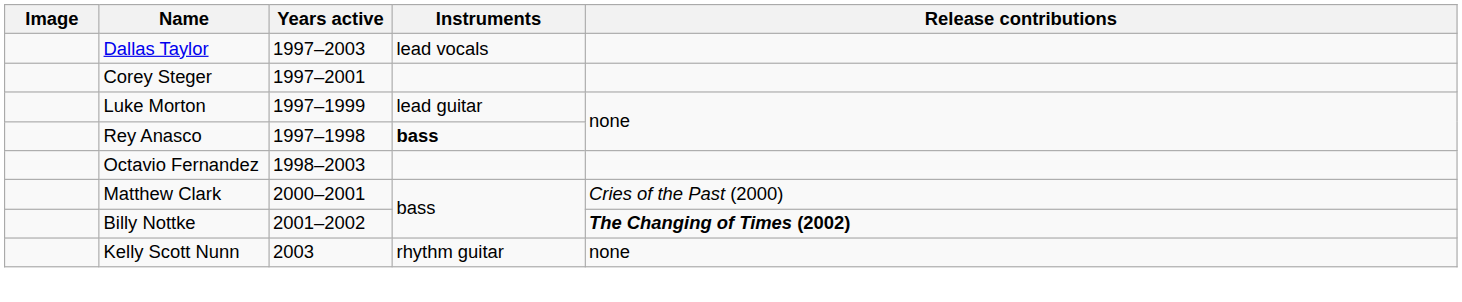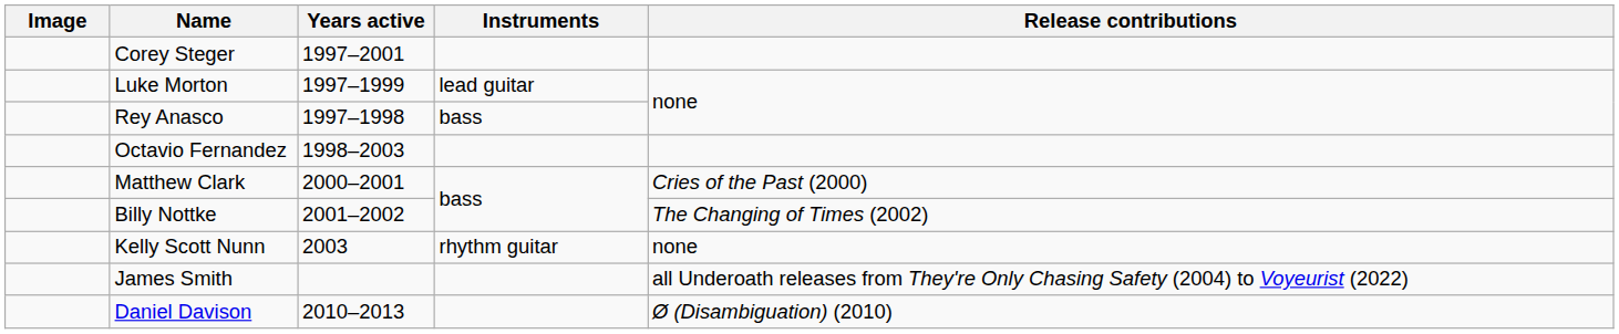 <table class="wikitable" border="1" width=100%>
 <tr>
 <th width="75">Image</th>
 <th width="140">Name</th>
 <th width="100">Years active</th>
 <th width="160">Instruments</th>
 <th>Release contributions</th>
-</tr>
-<tr>
-<td></td>
-<td><a href='#'>Dallas Taylor</a></td>
-<td>1997–2003</td>
-<td>lead vocals</td>
-<td></td>
 </tr>
 <tr>
 <td></td>
 <td>Corey Steger</td>
 <td>1997–2001 </td>
 <td></td>
 <td></td>
 </tr>
 <tr>
 <td></td>
 <td>Luke Morton</td>
 <td>1997–1999</td>
 <td>lead guitar</td>
 <td rowspan="2">none</td>
 </tr>
 <tr>
 <td></td>
 <td>Rey Anasco</td>
 <td>1997–1998</td>
-<td><strong>bass</strong></td>
+<td>bass</td>
 </tr>
 <tr>
 <td></td>
 <td>Octavio Fernandez</td>
 <td>1998–2003</td>
 <td></td>
 <td></td>
 </tr>
 <tr>
 <td></td>
 <td>Matthew Clark</td>
 <td>2000–2001</td>
 <td rowspan="2">bass</td>
 <td><em>Cries of the Past</em> (2000)</td>
 </tr>
 <tr>
 <td></td>
 <td>Billy Nottke</td>
 <td>2001–2002</td>
-<td><strong><em>The Changing of Times</em> (2002)</strong></td>
+<td><em>The Changing of Times</em> (2002)</td>
 </tr>
 <tr>
 <td></td>
 <td>Kelly Scott Nunn</td>
 <td>2003</td>
 <td>rhythm guitar</td>
 <td>none</td>
 </tr>
+<tr>
+<td></td>
+<td>James Smith</td>
+<td></td>
+<td></td>
+<td>all Underoath releases from <em>They're Only Chasing Safety</em> (2004) to <em><a href='#'>Voyeurist</a></em> (2022)</td>
+</tr>
+<tr>
+<td></td>
+<td><a href='#'>Daniel Davison</a></td>
+<td>2010–2013</td>
+<td></td>
+<td><em>Ø (Disambiguation)</em> (2010)</td>
+</tr>
 </table>
